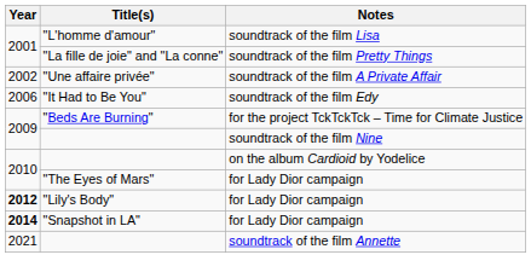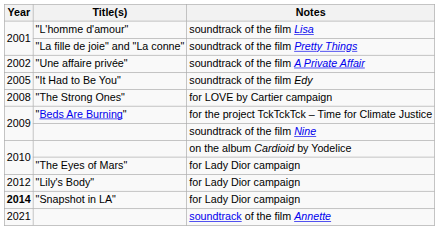 <table class="wikitable sortable">
 <tr>
 <th scope="col">Year</th>
 <th scope="col">Title(s)</th>
 <th scope="col" class="unsortable">Notes</th>
 </tr>
 <tr>
 <td rowspan=2>2001</td>
 <td>"L'homme d'amour" </td>
 <td>soundtrack of the film <em><a href='#'>Lisa</a></em></td>
 </tr>
 <tr>
 <td>"La fille de joie" and "La conne"</td>
 <td>soundtrack of the film <em><a href='#'>Pretty Things</a></em></td>
 </tr>
 <tr>
 <td>2002</td>
 <td>"Une affaire privée"</td>
 <td>soundtrack of the film <em><a href='#'>A Private Affair</a></em></td>
 </tr>
 <tr>
-<td>2006</td>
+<td>2005</td>
 <td>"It Had to Be You"</td>
 <td>soundtrack of the film <em>Edy</em></td>
+</tr>
+<tr>
+<td>2008</td>
+<td>"The Strong Ones" </td>
+<td>for LOVE by Cartier campaign</td>
 </tr>
 <tr>
 <td rowspan=2>2009</td>
 <td>"<a href='#'>Beds Are Burning</a>"</td>
 <td>for the project TckTckTck – Time for Climate Justice</td>
 </tr>
 <tr>
 <td></td>
 <td>soundtrack of the film <em><a href='#'>Nine</a></em></td>
 </tr>
 <tr>
 <td rowspan=2>2010</td>
 <td></td>
 <td>on the album <em>Cardioid</em> by Yodelice</td>
 </tr>
 <tr>
 <td>"The Eyes of Mars" </td>
 <td>for Lady Dior campaign</td>
 </tr>
 <tr>
-<td><strong>2012</strong></td>
+<td>2012</td>
 <td>"Lily's Body"</td>
 <td>for Lady Dior campaign</td>
 </tr>
 <tr>
 <td><strong>2014</strong></td>
 <td>"Snapshot in LA"</td>
 <td>for Lady Dior campaign</td>
 </tr>
 <tr>
 <td>2021</td>
 <td></td>
 <td><a href='#'>soundtrack</a> of the film <em><a href='#'>Annette</a></em></td>
 </tr>
 </table>
